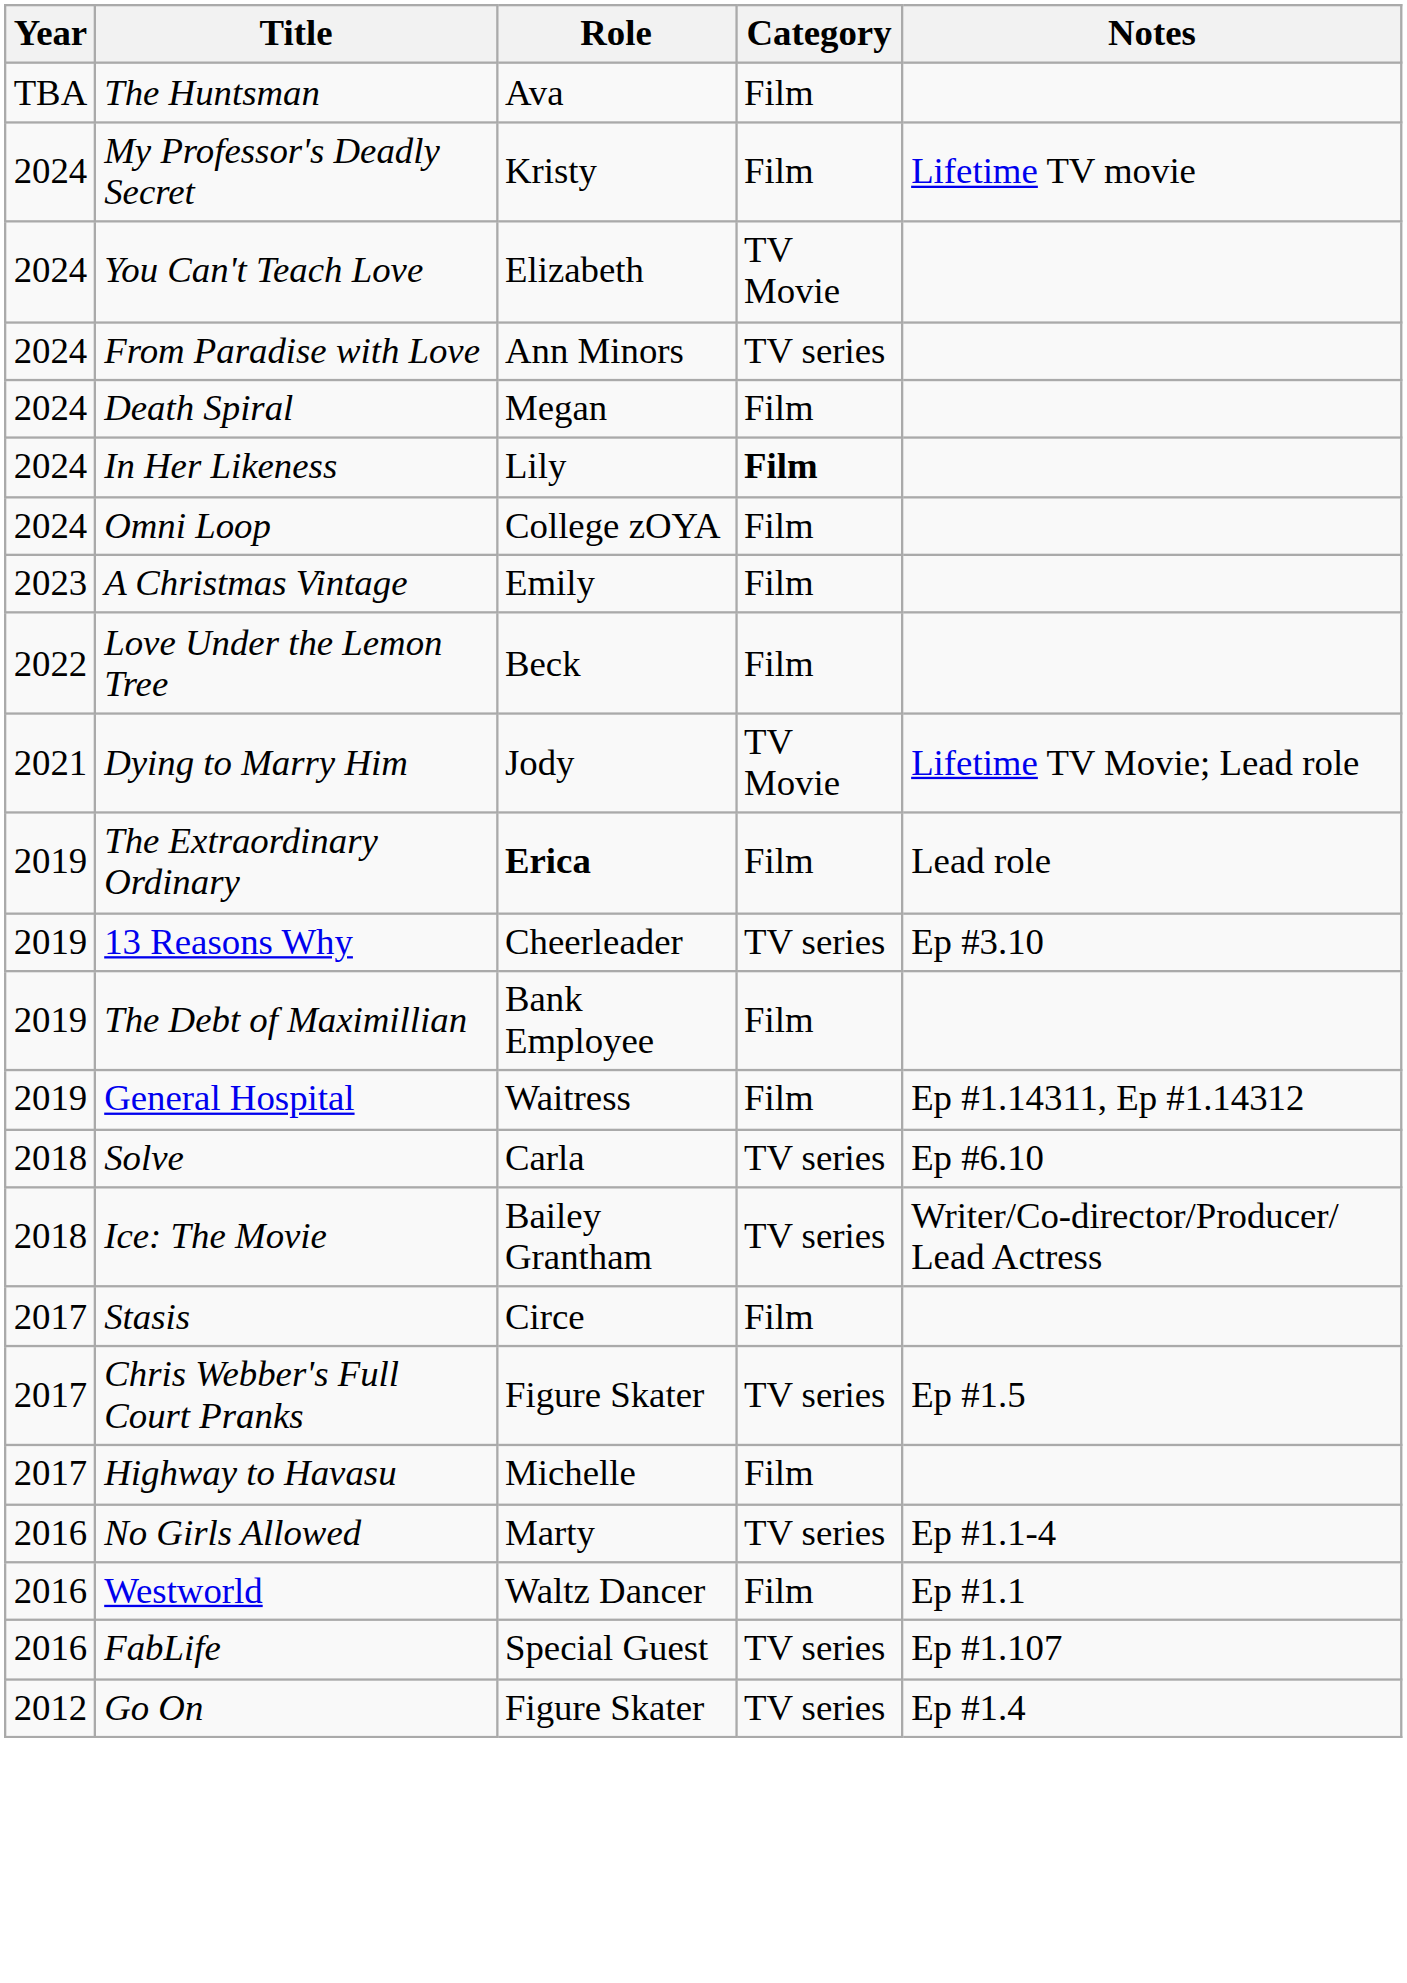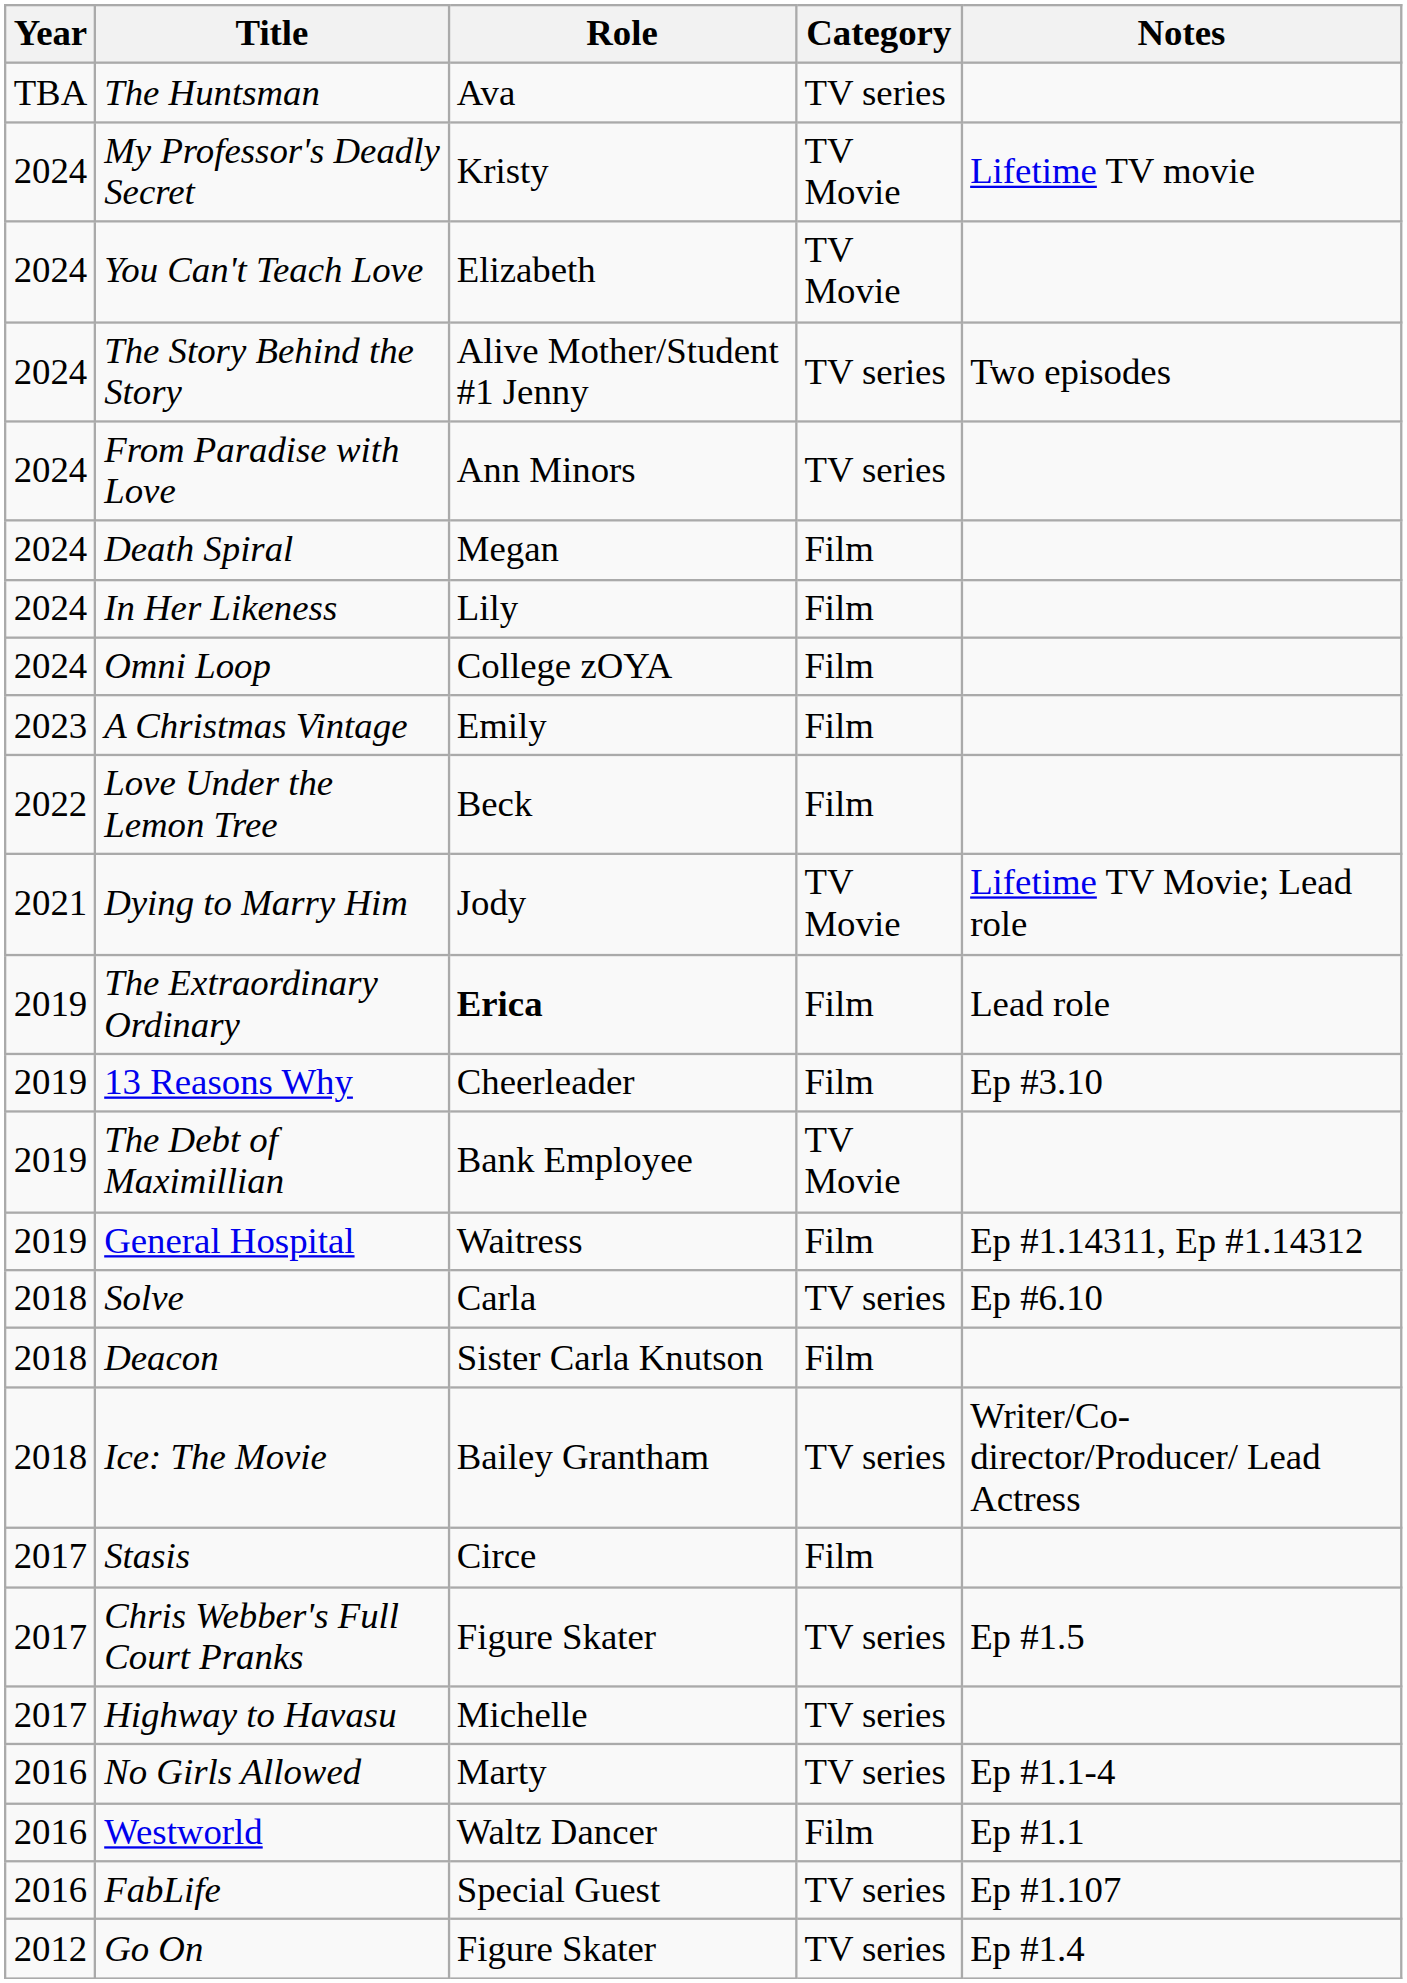 <table class="wikitable sortable">
 <tr>
 <th>Year</th>
 <th>Title</th>
 <th>Role</th>
 <th>Category</th>
 <th>Notes</th>
 </tr>
 <tr>
 <td>TBA</td>
 <td><em>The Huntsman</em></td>
 <td>Ava</td>
-<td>Film</td>
+<td>TV series</td>
 <td></td>
 </tr>
 <tr>
 <td>2024</td>
 <td><em>My Professor's Deadly Secret</em></td>
 <td>Kristy</td>
-<td>Film</td>
+<td>TV Movie</td>
 <td><a href='#'>Lifetime</a> TV movie</td>
 </tr>
 <tr>
 <td>2024</td>
 <td><em>You Can't Teach Love</em></td>
 <td>Elizabeth</td>
 <td>TV Movie</td>
 <td></td>
+</tr>
+<tr>
+<td>2024</td>
+<td><em>The Story Behind the Story</em></td>
+<td>Alive Mother/Student #1 Jenny</td>
+<td>TV series</td>
+<td>Two episodes</td>
 </tr>
 <tr>
 <td>2024</td>
 <td><em>From Paradise with Love</em></td>
 <td>Ann Minors</td>
 <td>TV series</td>
 <td></td>
 </tr>
 <tr>
 <td>2024</td>
 <td><em>Death Spiral</em></td>
 <td>Megan</td>
 <td>Film</td>
 <td></td>
 </tr>
 <tr>
 <td>2024</td>
 <td><em>In Her Likeness</em></td>
 <td>Lily</td>
-<td><strong>Film</strong></td>
+<td>Film</td>
 <td></td>
 </tr>
 <tr>
 <td>2024</td>
 <td><em>Omni Loop</em></td>
 <td>College zOYA</td>
 <td>Film</td>
 <td></td>
 </tr>
 <tr>
 <td>2023</td>
 <td><em>A Christmas Vintage</em></td>
 <td>Emily</td>
 <td>Film</td>
 <td></td>
 </tr>
 <tr>
 <td>2022</td>
 <td><em>Love Under the Lemon Tree</em></td>
 <td>Beck</td>
 <td>Film</td>
 <td></td>
 </tr>
 <tr>
 <td>2021</td>
 <td><em>Dying to Marry Him</em></td>
 <td>Jody</td>
 <td>TV Movie</td>
 <td><a href='#'>Lifetime</a> TV Movie; Lead role</td>
 </tr>
 <tr>
 <td>2019</td>
 <td><em>The Extraordinary Ordinary</em></td>
 <td><strong>Erica</strong></td>
 <td>Film</td>
 <td>Lead role</td>
 </tr>
 <tr>
 <td>2019</td>
 <td><a href='#'>13 Reasons Why</a></td>
 <td>Cheerleader</td>
-<td>TV series</td>
+<td>Film</td>
 <td>Ep #3.10</td>
 </tr>
 <tr>
 <td>2019</td>
 <td><em>The Debt of Maximillian</em></td>
 <td>Bank Employee</td>
-<td>Film</td>
+<td>TV Movie</td>
 <td></td>
 </tr>
 <tr>
 <td>2019</td>
 <td><a href='#'>General Hospital</a></td>
 <td>Waitress</td>
 <td>Film</td>
 <td>Ep #1.14311, Ep #1.14312</td>
 </tr>
 <tr>
 <td>2018</td>
 <td><em>Solve</em></td>
 <td>Carla</td>
 <td>TV series</td>
 <td>Ep #6.10</td>
+</tr>
+<tr>
+<td>2018</td>
+<td><em>Deacon</em></td>
+<td>Sister Carla Knutson</td>
+<td>Film</td>
+<td></td>
 </tr>
 <tr>
 <td>2018</td>
 <td><em>Ice: The Movie</em></td>
 <td>Bailey Grantham</td>
 <td>TV series</td>
 <td>Writer/Co-director/Producer/ Lead Actress</td>
 </tr>
 <tr>
 <td>2017</td>
 <td><em>Stasis</em></td>
 <td>Circe</td>
 <td>Film</td>
 <td></td>
 </tr>
 <tr>
 <td>2017</td>
 <td><em>Chris Webber's Full Court Pranks</em></td>
 <td>Figure Skater</td>
 <td>TV series</td>
 <td>Ep #1.5</td>
 </tr>
 <tr>
 <td>2017</td>
 <td><em>Highway to Havasu</em></td>
 <td>Michelle</td>
-<td>Film</td>
+<td>TV series</td>
 <td></td>
 </tr>
 <tr>
 <td>2016</td>
 <td><em>No Girls Allowed</em></td>
 <td>Marty</td>
 <td>TV series</td>
 <td>Ep #1.1-4</td>
 </tr>
 <tr>
 <td>2016</td>
 <td><a href='#'>Westworld</a></td>
 <td>Waltz Dancer</td>
 <td>Film</td>
 <td>Ep #1.1</td>
 </tr>
 <tr>
 <td>2016</td>
 <td><em>FabLife</em></td>
 <td>Special Guest</td>
 <td>TV series</td>
 <td>Ep #1.107</td>
 </tr>
 <tr>
 <td>2012</td>
 <td><em>Go On</em></td>
 <td>Figure Skater</td>
 <td>TV series</td>
 <td>Ep #1.4</td>
 </tr>
 </table>
